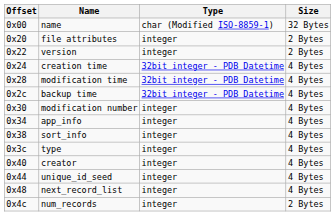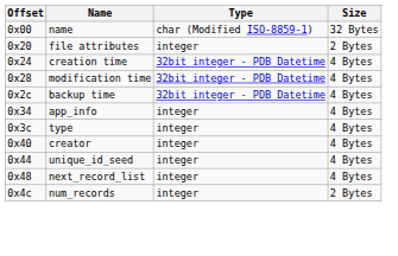 <table class="wikitable" border="1">
 <tr>
 <th>Offset</th>
 <th>Name</th>
 <th>Type</th>
 <th>Size</th>
 </tr>
 <tr>
 <td>0x00</td>
 <td>name</td>
 <td>char (Modified <a href='#'>ISO-8859-1</a>)</td>
 <td>32 Bytes</td>
 </tr>
 <tr>
 <td>0x20</td>
 <td>file attributes</td>
-<td>integer</td>
-<td>2 Bytes</td>
-</tr>
-<tr>
-<td>0x22</td>
-<td>version</td>
 <td>integer</td>
 <td>2 Bytes</td>
 </tr>
 <tr>
 <td>0x24</td>
 <td>creation time</td>
 <td><a href='#'>32bit integer - PDB Datetime</a></td>
 <td>4 Bytes</td>
 </tr>
 <tr>
 <td>0x28</td>
 <td>modification time</td>
 <td><a href='#'>32bit integer - PDB Datetime</a></td>
 <td>4 Bytes</td>
 </tr>
 <tr>
 <td>0x2c</td>
 <td>backup time</td>
 <td><a href='#'>32bit integer - PDB Datetime</a></td>
 <td>4 Bytes</td>
 </tr>
 <tr>
-<td>0x30</td>
-<td>modification number</td>
-<td>integer</td>
-<td>4 Bytes</td>
-</tr>
-<tr>
 <td>0x34</td>
 <td>app_info</td>
-<td>integer</td>
-<td>4 Bytes</td>
-</tr>
-<tr>
-<td>0x38</td>
-<td>sort_info</td>
 <td>integer</td>
 <td>4 Bytes</td>
 </tr>
 <tr>
 <td>0x3c</td>
 <td>type</td>
 <td>integer</td>
 <td>4 Bytes</td>
 </tr>
 <tr>
 <td>0x40</td>
 <td>creator</td>
 <td>integer</td>
 <td>4 Bytes</td>
 </tr>
 <tr>
 <td>0x44</td>
 <td>unique_id_seed</td>
 <td>integer</td>
 <td>4 Bytes</td>
 </tr>
 <tr>
 <td>0x48</td>
 <td>next_record_list</td>
 <td>integer</td>
 <td>4 Bytes</td>
 </tr>
 <tr>
 <td>0x4c</td>
 <td>num_records</td>
 <td>integer</td>
 <td>2 Bytes</td>
 </tr>
 </table>
